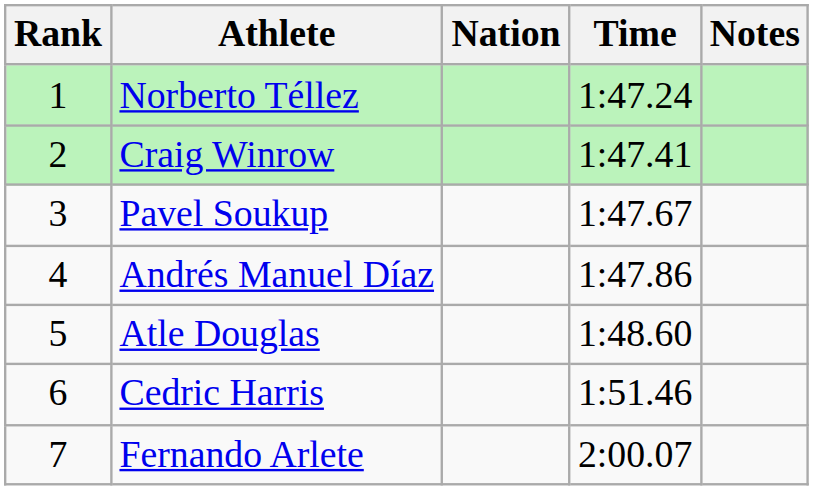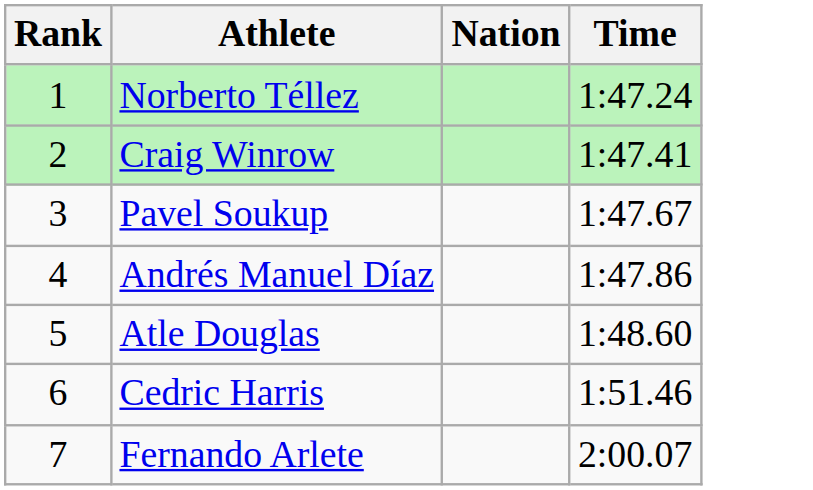 <table class="wikitable sortable" style="text-align:center">
 <tr>
 <th>Rank</th>
 <th>Athlete</th>
 <th>Nation</th>
 <th>Time</th>
-<th>Notes</th>
 </tr>
 <tr bgcolor=bbf3bb>
 <td>1</td>
 <td align=left><a href='#'>Norberto Téllez</a></td>
 <td align=left></td>
 <td>1:47.24</td>
-<td></td>
 </tr>
 <tr bgcolor=bbf3bb>
 <td>2</td>
 <td align=left><a href='#'>Craig Winrow</a></td>
 <td align=left></td>
 <td>1:47.41</td>
-<td></td>
 </tr>
 <tr>
 <td>3</td>
 <td align=left><a href='#'>Pavel Soukup</a></td>
 <td align=left></td>
 <td>1:47.67</td>
-<td></td>
 </tr>
 <tr>
 <td>4</td>
 <td align=left><a href='#'>Andrés Manuel Díaz</a></td>
 <td align=left></td>
 <td>1:47.86</td>
-<td></td>
 </tr>
 <tr>
 <td>5</td>
 <td align=left><a href='#'>Atle Douglas</a></td>
 <td align=left></td>
 <td>1:48.60</td>
-<td></td>
 </tr>
 <tr>
 <td>6</td>
 <td align=left><a href='#'>Cedric Harris</a></td>
 <td align=left></td>
 <td>1:51.46</td>
-<td></td>
 </tr>
 <tr>
 <td>7</td>
 <td align=left><a href='#'>Fernando Arlete</a></td>
 <td align=left></td>
 <td>2:00.07</td>
-<td></td>
 </tr>
 </table>
